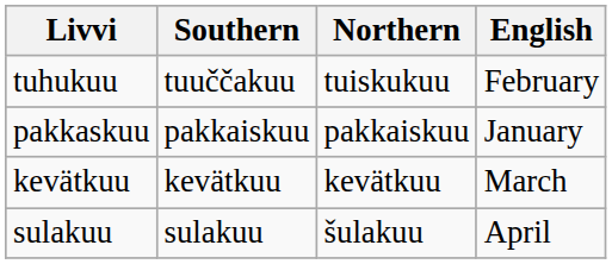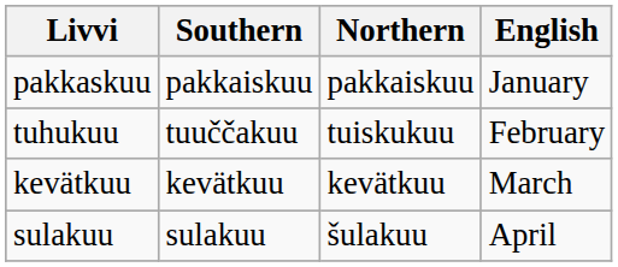 <table class="wikitable">
 <tr>
 <th>Livvi</th>
 <th>Southern</th>
 <th>Northern</th>
 <th>English</th>
 </tr>
 <tr>
+<td>pakkaskuu</td>
+<td>pakkaiskuu</td>
+<td>pakkaiskuu</td>
+<td>January</td>
+</tr>
+<tr>
 <td>tuhukuu</td>
 <td>tuuččakuu</td>
 <td>tuiskukuu</td>
 <td>February</td>
-</tr>
-<tr>
-<td>pakkaskuu</td>
-<td>pakkaiskuu</td>
-<td>pakkaiskuu</td>
-<td>January</td>
 </tr>
 <tr>
 <td>kevätkuu</td>
 <td>kevätkuu</td>
 <td>kevätkuu</td>
 <td>March</td>
 </tr>
 <tr>
 <td>sulakuu</td>
 <td>sulakuu</td>
 <td>šulakuu</td>
 <td>April</td>
 </tr>
 </table>
